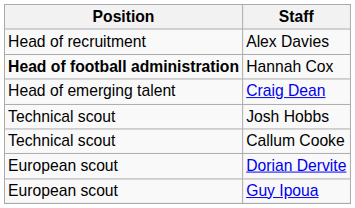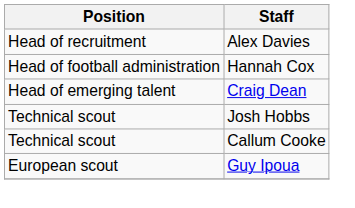 <table class="wikitable">
 <tr>
 <th>Position</th>
 <th>Staff</th>
 </tr>
 <tr>
 <td>Head of recruitment</td>
 <td>Alex Davies</td>
 </tr>
 <tr>
-<td><strong>Head of football administration</strong></td>
+<td>Head of football administration</td>
 <td>Hannah Cox</td>
 </tr>
 <tr>
 <td>Head of emerging talent</td>
 <td><a href='#'>Craig Dean</a></td>
 </tr>
 <tr>
 <td>Technical scout</td>
 <td>Josh Hobbs</td>
 </tr>
 <tr>
 <td>Technical scout</td>
 <td>Callum Cooke</td>
 </tr>
 <tr>
 <td>European scout</td>
-<td><a href='#'>Dorian Dervite</a></td>
-</tr>
-<tr>
-<td>European scout</td>
 <td><a href='#'>Guy Ipoua</a></td>
 </tr>
 <tr>
 </tr>
 </table>
